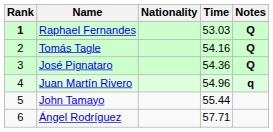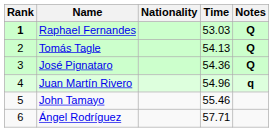 <table class="wikitable sortable" style="text-align:center">
 <tr>
 <th>Rank</th>
 <th>Name</th>
 <th>Nationality</th>
 <th>Time</th>
 <th>Notes</th>
 </tr>
 <tr bgcolor=ccffcc>
 <td align=center><strong>1</strong></td>
 <td align=left><a href='#'>Raphael Fernandes</a></td>
 <td align=left></td>
 <td>53.03</td>
 <td><strong>Q</strong></td>
 </tr>
 <tr bgcolor=ccffcc>
 <td align=center>2</td>
 <td align=left><a href='#'>Tomás Tagle</a></td>
 <td align=left></td>
-<td>54.16</td>
+<td>54.13</td>
 <td><strong>Q</strong></td>
 </tr>
 <tr bgcolor=ccffcc>
 <td align=center>3</td>
 <td align=left><a href='#'>José Pignataro</a></td>
 <td align=left></td>
 <td>54.36</td>
 <td><strong>Q</strong></td>
 </tr>
 <tr bgcolor=ddffdd>
 <td align=center>4</td>
 <td align=left><a href='#'>Juan Martín Rivero</a></td>
 <td align=left></td>
 <td>54.96</td>
 <td><strong>q</strong></td>
 </tr>
 <tr>
 <td align=center>5</td>
 <td align=left><a href='#'>John Tamayo</a></td>
 <td align=left></td>
-<td>55.44</td>
+<td>55.46</td>
 <td></td>
 </tr>
 <tr>
 <td align=center>6</td>
 <td align=left><a href='#'>Ángel Rodríguez</a></td>
 <td align=left></td>
 <td>57.71</td>
 <td></td>
 </tr>
 </table>
